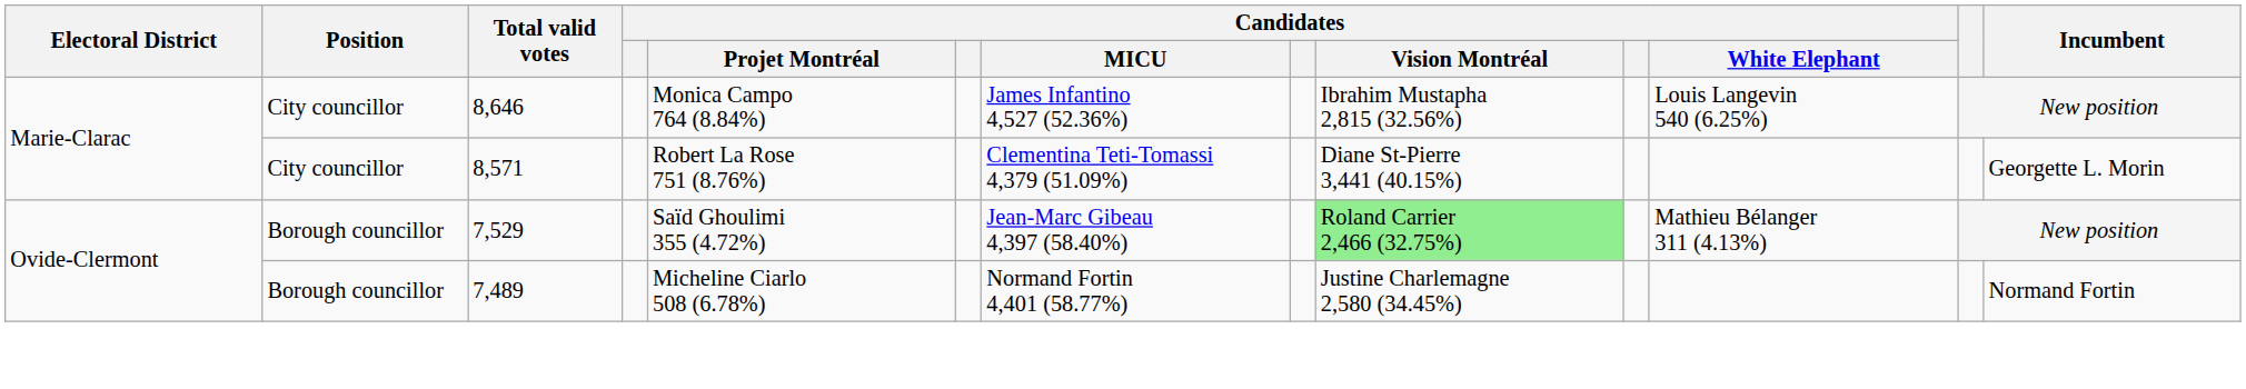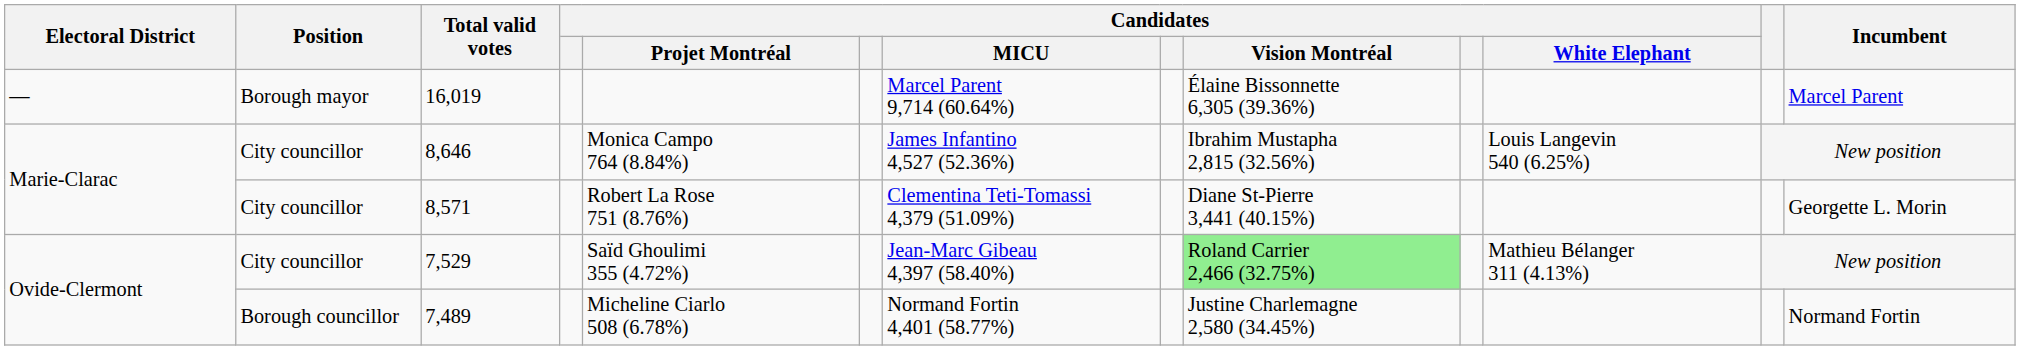 <table class="wikitable" width="100%">
 <tr>
 <th width=10% rowspan=2>Electoral District</th>
 <th width=8% rowspan=2>Position</th>
 <th width=6% rowspan=2>Total valid votes</th>
 <th colspan=8>Candidates</th>
 <th width=1% rowspan=2> </th>
 <th width=10% rowspan=2>Incumbent</th>
 </tr>
 <tr>
 <th width=1% > </th>
 <th width=12% ><span>Projet Montréal</span></th>
 <th width=1% > </th>
 <th width=12% >MICU</th>
 <th width=1% > </th>
 <th width=12% >Vision Montréal</th>
 <th width=1% > </th>
 <th width=12% ><a href='#'>White Elephant</a></th>
+</tr>
+<tr>
+<td>—</td>
+<td>Borough mayor</td>
+<td>16,019</td>
+<td></td>
+<td></td>
+<td> </td>
+<td><a href='#'>Marcel Parent</a> <br>9,714 (60.64%)</td>
+<td></td>
+<td>Élaine Bissonnette <br>6,305 (39.36%)</td>
+<td></td>
+<td></td>
+<td> </td>
+<td><a href='#'>Marcel Parent</a></td>
 </tr>
 <tr>
 <td rowspan=2>Marie-Clarac</td>
 <td>City councillor</td>
 <td>8,646</td>
 <td></td>
 <td>Monica Campo<br>764 (8.84%)</td>
 <td> </td>
 <td><a href='#'>James Infantino</a><br>4,527 (52.36%)</td>
 <td></td>
 <td>Ibrahim Mustapha<br>2,815 (32.56%)</td>
 <td></td>
 <td>Louis Langevin<br>540 (6.25%)</td>
 <td colspan="2" style="background:whitesmoke; text-align:center;"><em>New position</em></td>
 </tr>
 <tr>
 <td>City councillor</td>
 <td>8,571</td>
 <td></td>
 <td>Robert La Rose<br>751 (8.76%)</td>
 <td> </td>
 <td><a href='#'>Clementina Teti-Tomassi</a><br>4,379 (51.09%)</td>
 <td></td>
 <td>Diane St-Pierre<br>3,441 (40.15%)</td>
 <td></td>
 <td></td>
 <td> </td>
 <td>Georgette L. Morin</td>
 </tr>
 <tr>
 <td rowspan=2>Ovide-Clermont</td>
-<td>Borough councillor</td>
+<td>City councillor</td>
 <td>7,529</td>
 <td></td>
 <td>Saïd Ghoulimi<br>355 (4.72%)</td>
 <td> </td>
 <td><a href='#'>Jean-Marc Gibeau</a><br>4,397 (58.40%)</td>
 <td></td>
 <td style="background: lightgreen;">Roland Carrier<br>2,466 (32.75%)</td>
 <td></td>
 <td>Mathieu Bélanger<br>311 (4.13%)</td>
 <td colspan="2" style="background:whitesmoke; text-align:center;"><em>New position</em></td>
 </tr>
 <tr>
 <td>Borough councillor</td>
 <td>7,489</td>
 <td></td>
 <td>Micheline Ciarlo<br>508 (6.78%)</td>
 <td> </td>
 <td>Normand Fortin<br>4,401 (58.77%)</td>
 <td></td>
 <td>Justine Charlemagne<br>2,580 (34.45%)</td>
 <td></td>
 <td></td>
 <td> </td>
 <td>Normand Fortin</td>
 </tr>
 </table>
